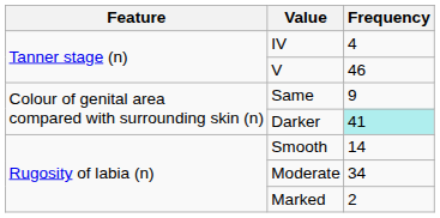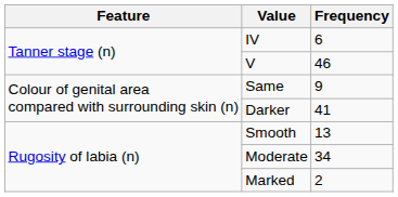 <table class="wikitable">
 <tr>
 <th>Feature</th>
 <th>Value</th>
 <th>Frequency</th>
 </tr>
 <tr>
 <td rowspan=2><a href='#'>Tanner stage</a> (n)</td>
 <td>IV</td>
-<td>4</td>
+<td>6</td>
 </tr>
 <tr>
 <td>V</td>
 <td>46</td>
 </tr>
 <tr>
 <td rowspan=2>Colour of genital area<br>compared with surrounding skin (n)</td>
 <td>Same</td>
 <td>9</td>
 </tr>
 <tr>
 <td>Darker</td>
-<td style="background: paleturquoise;">41</td>
+<td>41</td>
 </tr>
 <tr>
 <td rowspan=3><a href='#'>Rugosity</a> of labia (n)</td>
 <td>Smooth</td>
-<td>14</td>
+<td>13</td>
 </tr>
 <tr>
 <td>Moderate</td>
 <td>34</td>
 </tr>
 <tr>
 <td>Marked</td>
 <td>2</td>
 </tr>
 </table>
